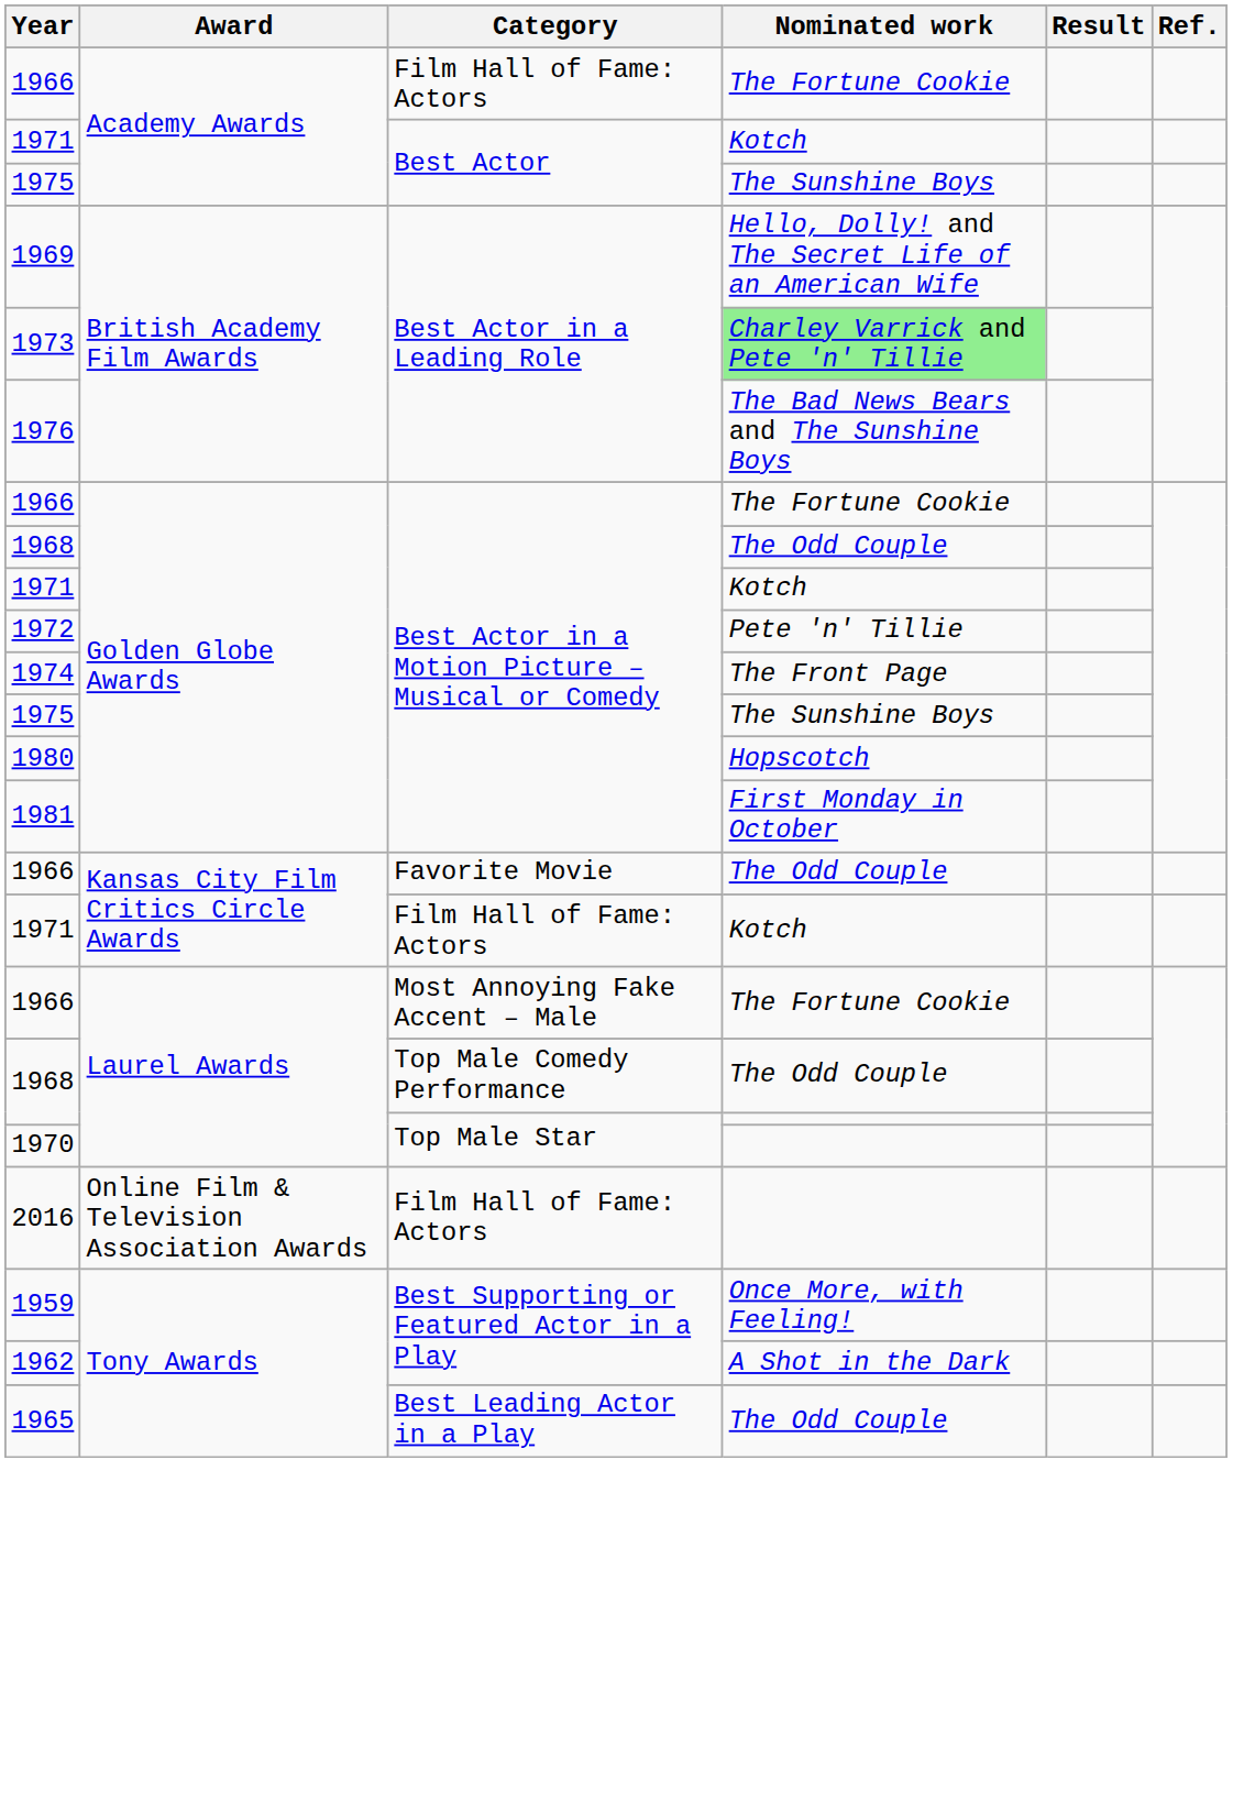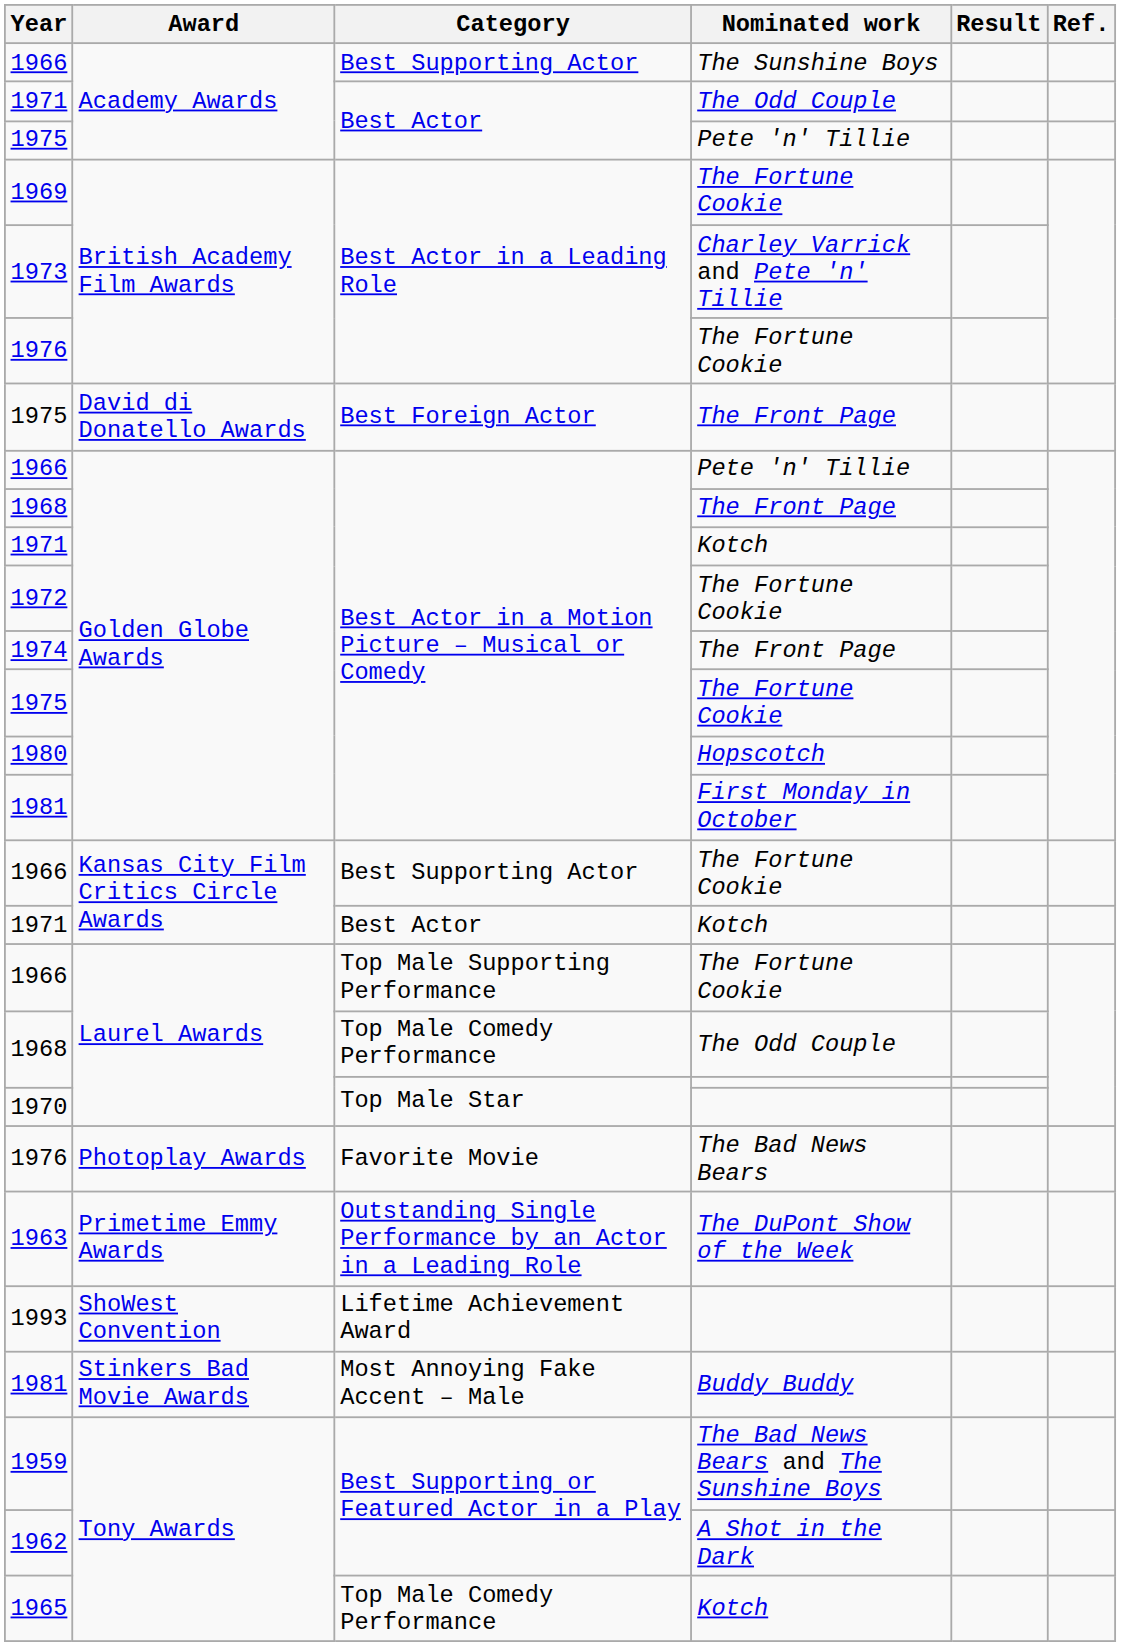 <table class="wikitable">
 <tr>
 <th>Year</th>
 <th>Award</th>
 <th>Category</th>
 <th>Nominated work</th>
 <th>Result</th>
 <th>Ref.</th>
 </tr>
 <tr>
 <td><a href='#'>1966</a></td>
 <td rowspan="3"><a href='#'>Academy Awards</a></td>
-<td>Film Hall of Fame: Actors</td>
-<td><em><a href='#'>The Fortune Cookie</a></em></td>
+<td><a href='#'>Best Supporting Actor</a></td>
+<td><em>The Sunshine Boys</em></td>
 <td></td>
 <td align="center"></td>
 </tr>
 <tr>
 <td><a href='#'>1971</a></td>
 <td rowspan="2"><a href='#'>Best Actor</a></td>
-<td><em><a href='#'>Kotch</a></em></td>
+<td><em><a href='#'>The Odd Couple</a></em></td>
 <td></td>
 <td align="center"></td>
 </tr>
 <tr>
 <td><a href='#'>1975</a></td>
-<td><em><a href='#'>The Sunshine Boys</a></em></td>
+<td><em>Pete 'n' Tillie</em></td>
 <td></td>
 <td align="center"></td>
 </tr>
 <tr>
 <td><a href='#'>1969</a></td>
 <td rowspan="3"><a href='#'>British Academy Film Awards</a></td>
 <td rowspan="3"><a href='#'>Best Actor in a Leading Role</a></td>
-<td><em><a href='#'>Hello, Dolly!</a></em> and <em><a href='#'>The Secret Life of an American Wife</a></em></td>
+<td><em><a href='#'>The Fortune Cookie</a></em></td>
 <td></td>
 <td align="center" rowspan="3"></td>
 </tr>
 <tr>
 <td><a href='#'>1973</a></td>
-<td style="background: lightgreen;"><em><a href='#'>Charley Varrick</a></em> and <em><a href='#'>Pete 'n' Tillie</a></em></td>
+<td><em><a href='#'>Charley Varrick</a></em> and <em><a href='#'>Pete 'n' Tillie</a></em></td>
 <td></td>
 </tr>
 <tr>
 <td><a href='#'>1976</a></td>
-<td><em><a href='#'>The Bad News Bears</a></em> and <em><a href='#'>The Sunshine Boys</a></em></td>
+<td><em>The Fortune Cookie</em></td>
 <td></td>
+</tr>
+<tr>
+<td>1975</td>
+<td><a href='#'>David di Donatello Awards</a></td>
+<td><a href='#'>Best Foreign Actor</a></td>
+<td><em><a href='#'>The Front Page</a></em></td>
+<td></td>
+<td align="center"></td>
 </tr>
 <tr>
 <td><a href='#'>1966</a></td>
 <td rowspan="8"><a href='#'>Golden Globe Awards</a></td>
 <td rowspan="8"><a href='#'>Best Actor in a Motion Picture – Musical or Comedy</a></td>
-<td><em>The Fortune Cookie</em></td>
+<td><em>Pete 'n' Tillie</em></td>
 <td></td>
 <td align="center" rowspan="8"></td>
 </tr>
 <tr>
 <td><a href='#'>1968</a></td>
-<td><em><a href='#'>The Odd Couple</a></em></td>
+<td><em><a href='#'>The Front Page</a></em></td>
 <td></td>
 </tr>
 <tr>
 <td><a href='#'>1971</a></td>
 <td><em>Kotch</em></td>
 <td></td>
 </tr>
 <tr>
 <td><a href='#'>1972</a></td>
-<td><em>Pete 'n' Tillie</em></td>
+<td><em>The Fortune Cookie</em></td>
 <td></td>
 </tr>
 <tr>
 <td><a href='#'>1974</a></td>
 <td><em>The Front Page</em></td>
 <td></td>
 </tr>
 <tr>
 <td><a href='#'>1975</a></td>
-<td><em>The Sunshine Boys</em></td>
+<td><em><a href='#'>The Fortune Cookie</a></em></td>
 <td></td>
 </tr>
 <tr>
 <td><a href='#'>1980</a></td>
 <td><em><a href='#'>Hopscotch</a></em></td>
 <td></td>
 </tr>
 <tr>
 <td><a href='#'>1981</a></td>
 <td><em><a href='#'>First Monday in October</a></em></td>
 <td></td>
 </tr>
 <tr>
 <td>1966</td>
 <td rowspan="2"><a href='#'>Kansas City Film Critics Circle Awards</a></td>
-<td>Favorite Movie</td>
-<td><em><a href='#'>The Odd Couple</a></em></td>
+<td>Best Supporting Actor</td>
+<td><em>The Fortune Cookie</em></td>
 <td></td>
 <td align="center"></td>
 </tr>
 <tr>
 <td>1971</td>
-<td>Film Hall of Fame: Actors</td>
+<td>Best Actor</td>
 <td><em>Kotch</em></td>
 <td></td>
 <td align="center"></td>
 </tr>
 <tr>
 <td>1966</td>
 <td rowspan="4"><a href='#'>Laurel Awards</a></td>
-<td>Most Annoying Fake Accent – Male</td>
+<td>Top Male Supporting Performance</td>
 <td><em>The Fortune Cookie</em></td>
 <td></td>
 <td align="center" rowspan="4"></td>
 </tr>
 <tr>
 <td rowspan="2">1968</td>
 <td>Top Male Comedy Performance</td>
 <td><em>The Odd Couple</em></td>
 <td></td>
 </tr>
 <tr>
 <td rowspan="2">Top Male Star</td>
 <td></td>
 <td></td>
 </tr>
 <tr>
 <td>1970</td>
 <td></td>
 <td></td>
 </tr>
 <tr>
-<td>2016</td>
-<td>Online Film & Television Association Awards</td>
-<td>Film Hall of Fame: Actors</td>
+<td>1976</td>
+<td><a href='#'>Photoplay Awards</a></td>
+<td>Favorite Movie</td>
+<td><em>The Bad News Bears</em></td>
 <td></td>
+<td align="center"></td>
+</tr>
+<tr>
+<td><a href='#'>1963</a></td>
+<td><a href='#'>Primetime Emmy Awards</a></td>
+<td><a href='#'>Outstanding Single Performance by an Actor in a Leading Role</a></td>
+<td><em><a href='#'>The DuPont Show of the Week</a></em> </td>
+<td></td>
+<td align="center"></td>
+</tr>
+<tr>
+<td>1993</td>
+<td><a href='#'>ShoWest Convention</a></td>
+<td>Lifetime Achievement Award</td>
+<td></td>
+<td></td>
+<td align="center"></td>
+</tr>
+<tr>
+<td><a href='#'>1981</a></td>
+<td><a href='#'>Stinkers Bad Movie Awards</a></td>
+<td>Most Annoying Fake Accent – Male</td>
+<td><em><a href='#'>Buddy Buddy</a></em></td>
 <td></td>
 <td align="center"></td>
 </tr>
 <tr>
 <td><a href='#'>1959</a></td>
 <td rowspan="3"><a href='#'>Tony Awards</a></td>
 <td rowspan="2"><a href='#'>Best Supporting or Featured Actor in a Play</a></td>
-<td><em><a href='#'>Once More, with Feeling!</a></em></td>
+<td><em><a href='#'>The Bad News Bears</a></em> and <em><a href='#'>The Sunshine Boys</a></em></td>
 <td></td>
 <td align="center"></td>
 </tr>
 <tr>
 <td><a href='#'>1962</a></td>
 <td><em><a href='#'>A Shot in the Dark</a></em></td>
 <td></td>
 <td align="center"></td>
 </tr>
 <tr>
 <td><a href='#'>1965</a></td>
-<td><a href='#'>Best Leading Actor in a Play</a></td>
-<td><em><a href='#'>The Odd Couple</a></em></td>
+<td>Top Male Comedy Performance</td>
+<td><em><a href='#'>Kotch</a></em></td>
 <td></td>
 <td align="center"></td>
 </tr>
 </table>
